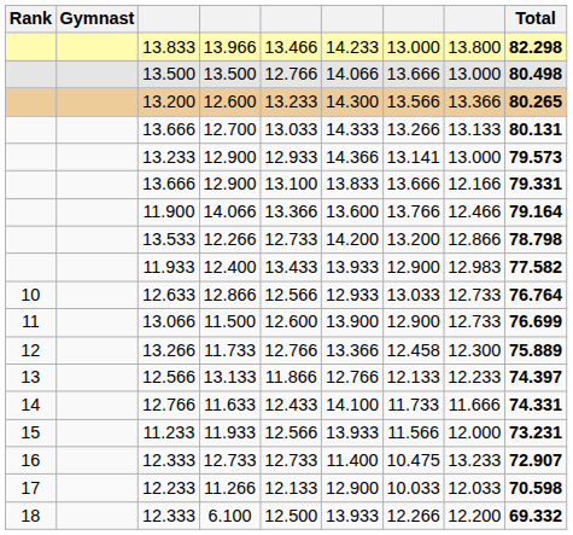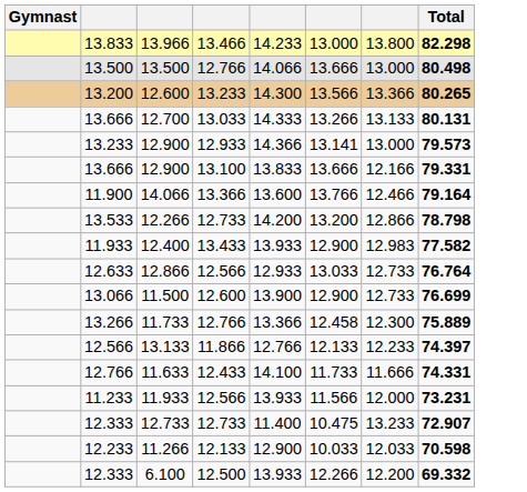 <table style="text-align:center;" class="wikitable sortable">
 <tr>
-<th>Rank</th>
 <th>Gymnast</th>
 <th></th>
 <th></th>
 <th></th>
 <th></th>
 <th></th>
 <th></th>
 <th>Total</th>
 </tr>
 <tr style="background:#fffcaf;">
-<td></td>
 <td align=left></td>
 <td>13.833</td>
 <td>13.966</td>
 <td>13.466</td>
 <td>14.233</td>
 <td>13.000</td>
 <td>13.800</td>
 <td><strong>82.298</strong></td>
 </tr>
 <tr style="background:#e5e5e5;">
-<td></td>
 <td align=left></td>
 <td>13.500</td>
 <td>13.500</td>
 <td>12.766</td>
 <td>14.066</td>
 <td>13.666</td>
 <td>13.000</td>
 <td><strong>80.498</strong></td>
 </tr>
 <tr style="background:#ec9;">
-<td></td>
 <td align=left></td>
 <td>13.200</td>
 <td>12.600</td>
 <td>13.233</td>
 <td>14.300</td>
 <td>13.566</td>
 <td>13.366</td>
 <td><strong>80.265</strong></td>
 </tr>
 <tr>
-<td></td>
 <td align=left></td>
 <td>13.666</td>
 <td>12.700</td>
 <td>13.033</td>
 <td>14.333</td>
 <td>13.266</td>
 <td>13.133</td>
 <td><strong>80.131</strong></td>
 </tr>
 <tr>
-<td></td>
 <td align=left></td>
 <td>13.233</td>
 <td>12.900</td>
 <td>12.933</td>
 <td>14.366</td>
 <td>13.141</td>
 <td>13.000</td>
 <td><strong>79.573</strong></td>
 </tr>
 <tr>
-<td></td>
 <td align=left></td>
 <td>13.666</td>
 <td>12.900</td>
 <td>13.100</td>
 <td>13.833</td>
 <td>13.666</td>
 <td>12.166</td>
 <td><strong>79.331</strong></td>
 </tr>
 <tr>
-<td></td>
 <td align=left></td>
 <td>11.900</td>
 <td>14.066</td>
 <td>13.366</td>
 <td>13.600</td>
 <td>13.766</td>
 <td>12.466</td>
 <td><strong>79.164</strong></td>
 </tr>
 <tr>
-<td></td>
 <td align=left></td>
 <td>13.533</td>
 <td>12.266</td>
 <td>12.733</td>
 <td>14.200</td>
 <td>13.200</td>
 <td>12.866</td>
 <td><strong>78.798</strong></td>
 </tr>
 <tr>
-<td></td>
 <td align=left></td>
 <td>11.933</td>
 <td>12.400</td>
 <td>13.433</td>
 <td>13.933</td>
 <td>12.900</td>
 <td>12.983</td>
 <td><strong>77.582</strong></td>
 </tr>
 <tr>
-<td>10</td>
 <td align=left></td>
 <td>12.633</td>
 <td>12.866</td>
 <td>12.566</td>
 <td>12.933</td>
 <td>13.033</td>
 <td>12.733</td>
 <td><strong>76.764</strong></td>
 </tr>
 <tr>
-<td>11</td>
 <td align=left></td>
 <td>13.066</td>
 <td>11.500</td>
 <td>12.600</td>
 <td>13.900</td>
 <td>12.900</td>
 <td>12.733</td>
 <td><strong>76.699</strong></td>
 </tr>
 <tr>
-<td>12</td>
 <td align=left></td>
 <td>13.266</td>
 <td>11.733</td>
 <td>12.766</td>
 <td>13.366</td>
 <td>12.458</td>
 <td>12.300</td>
 <td><strong>75.889</strong></td>
 </tr>
 <tr>
-<td>13</td>
 <td align=left></td>
 <td>12.566</td>
 <td>13.133</td>
 <td>11.866</td>
 <td>12.766</td>
 <td>12.133</td>
 <td>12.233</td>
 <td><strong>74.397</strong></td>
 </tr>
 <tr>
-<td>14</td>
 <td align=left></td>
 <td>12.766</td>
 <td>11.633</td>
 <td>12.433</td>
 <td>14.100</td>
 <td>11.733</td>
 <td>11.666</td>
 <td><strong>74.331</strong></td>
 </tr>
 <tr>
-<td>15</td>
 <td align=left></td>
 <td>11.233</td>
 <td>11.933</td>
 <td>12.566</td>
 <td>13.933</td>
 <td>11.566</td>
 <td>12.000</td>
 <td><strong>73.231</strong></td>
 </tr>
 <tr>
-<td>16</td>
 <td align=left></td>
 <td>12.333</td>
 <td>12.733</td>
 <td>12.733</td>
 <td>11.400</td>
 <td>10.475</td>
 <td>13.233</td>
 <td><strong>72.907</strong></td>
 </tr>
 <tr>
-<td>17</td>
 <td align=left></td>
 <td>12.233</td>
 <td>11.266</td>
 <td>12.133</td>
 <td>12.900</td>
 <td>10.033</td>
 <td>12.033</td>
 <td><strong>70.598</strong></td>
 </tr>
 <tr>
-<td>18</td>
 <td align=left></td>
 <td>12.333</td>
 <td>6.100</td>
 <td>12.500</td>
 <td>13.933</td>
 <td>12.266</td>
 <td>12.200</td>
 <td><strong>69.332</strong></td>
 </tr>
 </table>
